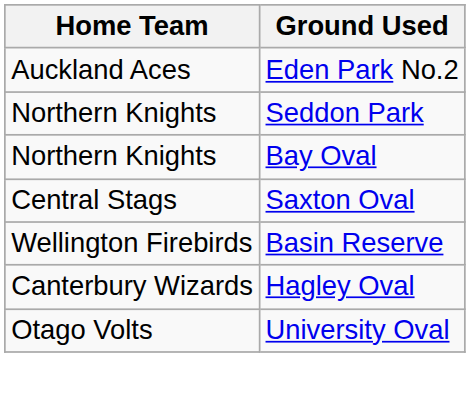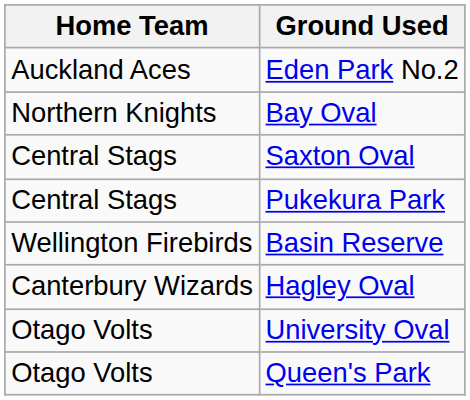 <table class="wikitable">
 <tr>
 <th><strong>Home Team</strong></th>
 <th><strong>Ground Used</strong></th>
 </tr>
 <tr>
 <td>Auckland Aces</td>
 <td><a href='#'>Eden Park</a> No.2</td>
 </tr>
 <tr>
 <td>Northern Knights</td>
-<td><a href='#'>Seddon Park</a></td>
-</tr>
-<tr>
-<td>Northern Knights</td>
 <td><a href='#'>Bay Oval</a></td>
 </tr>
 <tr>
 <td>Central Stags</td>
 <td><a href='#'>Saxton Oval</a></td>
+</tr>
+<tr>
+<td>Central Stags</td>
+<td><a href='#'>Pukekura Park</a></td>
 </tr>
 <tr>
 <td>Wellington Firebirds</td>
 <td><a href='#'>Basin Reserve</a></td>
 </tr>
 <tr>
 <td>Canterbury Wizards</td>
 <td><a href='#'>Hagley Oval</a></td>
 </tr>
 <tr>
 <td>Otago Volts</td>
 <td><a href='#'>University Oval</a></td>
 </tr>
+<tr>
+<td>Otago Volts</td>
+<td><a href='#'>Queen's Park</a></td>
+</tr>
 </table>
